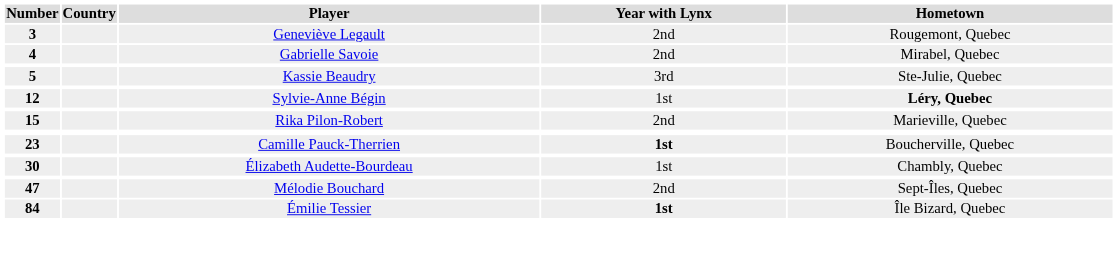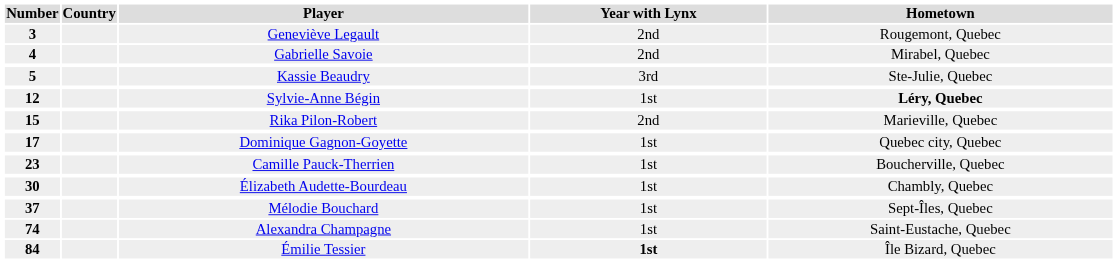 <table>
 <tr>
 <th colspan=2></th>
 </tr>
 <tr bgcolor="#dddddd">
 <th width=5%>Number</th>
 <th width=5%>Country</th>
 <th !width=10%>Player</th>
 <th !width=10%>Year with Lynx</th>
 <th !width=10%>Hometown</th>
 </tr>
 <tr bgcolor="#eeeeee">
 <td align=center><strong>3</strong></td>
 <td align=center></td>
 <td align=center><a href='#'>Geneviève Legault</a></td>
 <td align=center>2nd</td>
 <td align=center>Rougemont, Quebec</td>
 </tr>
 <tr bgcolor="#eeeeee">
 <td align=center><strong>4</strong></td>
 <td align=center></td>
 <td align=center><a href='#'>Gabrielle Savoie</a></td>
 <td align=center>2nd</td>
 <td align=center>Mirabel, Quebec</td>
 </tr>
 <tr>
 </tr>
 <tr bgcolor="#eeeeee">
 <td align=center><strong>5</strong></td>
 <td align=center></td>
 <td align=center><a href='#'>Kassie Beaudry</a></td>
 <td align=center>3rd</td>
 <td align=center>Ste-Julie, Quebec</td>
 </tr>
 <tr>
 </tr>
 <tr bgcolor="#eeeeee">
 <td align=center><strong>12</strong></td>
 <td align=center></td>
 <td align=center><a href='#'>Sylvie-Anne Bégin</a></td>
 <td align=center>1st</td>
 <td align=center><strong>Léry, Quebec</strong></td>
 </tr>
 <tr>
 </tr>
 <tr bgcolor="#eeeeee">
 <td align=center><strong>15</strong></td>
 <td align=center></td>
 <td align=center><a href='#'>Rika Pilon-Robert</a></td>
 <td align=center>2nd</td>
 <td align=center>Marieville, Quebec</td>
 </tr>
 <tr>
 </tr>
+<tr bgcolor="#eeeeee">
+<td align=center><strong>17</strong></td>
+<td align=center></td>
+<td align=center><a href='#'>Dominique Gagnon-Goyette</a></td>
+<td align=center>1st</td>
+<td align=center>Quebec city, Quebec</td>
+</tr>
 <tr>
 </tr>
 <tr bgcolor="#eeeeee">
 <td align=center><strong>23</strong></td>
 <td align=center></td>
 <td align=center><a href='#'>Camille Pauck-Therrien</a></td>
-<td align=center><strong>1st</strong></td>
+<td align=center>1st</td>
 <td align=center>Boucherville, Quebec</td>
 </tr>
 <tr>
 </tr>
 <tr bgcolor="#eeeeee">
 <td align=center><strong>30</strong></td>
 <td align=center></td>
 <td align=center><a href='#'>Élizabeth Audette-Bourdeau</a></td>
 <td align=center>1st</td>
 <td align=center>Chambly, Quebec</td>
 </tr>
 <tr>
 </tr>
 <tr bgcolor="#eeeeee">
-<td align=center><strong>47</strong></td>
+<td align=center><strong>37</strong></td>
 <td align=center></td>
 <td align=center><a href='#'>Mélodie Bouchard</a></td>
-<td align=center>2nd</td>
+<td align=center>1st</td>
 <td align=center>Sept-Îles, Quebec</td>
+</tr>
+<tr bgcolor="#eeeeee">
+<td align=center><strong>74</strong></td>
+<td align=center></td>
+<td align=center><a href='#'>Alexandra Champagne</a></td>
+<td align=center>1st</td>
+<td align=center>Saint-Eustache, Quebec</td>
 </tr>
 <tr bgcolor="#eeeeee">
 <td align=center><strong>84</strong></td>
 <td align=center></td>
 <td align=center><a href='#'>Émilie Tessier</a></td>
 <td align=center><strong>1st</strong></td>
 <td align=center>Île Bizard, Quebec</td>
 </tr>
 <tr>
 </tr>
 </table>
